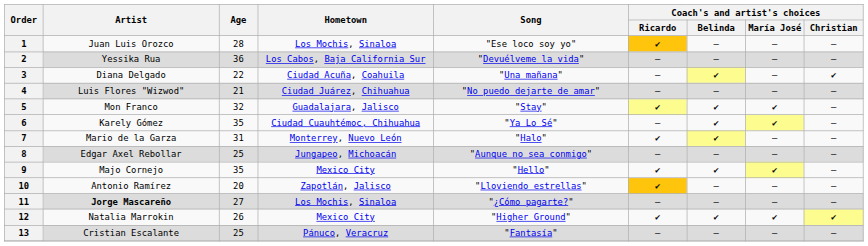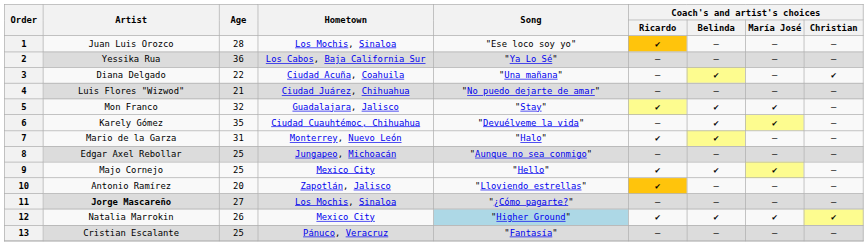 <table class="wikitable" style="text-align:center; line-height:17px; width:100%">
 <tr>
 <th scope="col" rowspan="2" style="width:04%">Order</th>
 <th scope="col" rowspan="2" style="width:18%">Artist</th>
 <th scope="col" rowspan="2" style="width:04%">Age</th>
 <th scope="col" rowspan="2" style="width:18%">Hometown</th>
 <th scope="col" rowspan="2" style="width:20%">Song</th>
 <th scope="col" colspan="4" style="width:24%">Coach's and artist's choices</th>
 </tr>
 <tr>
 <th style="width:06%">Ricardo</th>
 <th style="width:06%">Belinda</th>
 <th style="width:06%">María José</th>
 <th style="width:06%">Christian</th>
 </tr>
 <tr>
 <th>1</th>
 <td>Juan Luis Orozco</td>
 <td>28</td>
 <td><a href='#'>Los Mochis</a>, <a href='#'>Sinaloa</a></td>
 <td>"Ese loco soy yo"</td>
 <td style="background:#ffc40c">✔</td>
 <td>–</td>
 <td>–</td>
 <td>–</td>
 </tr>
 <tr style="background:#DCDCDC">
 <th>2</th>
 <td>Yessika Rua</td>
 <td>36</td>
 <td><a href='#'>Los Cabos</a>, <a href='#'>Baja California Sur</a></td>
-<td>"<a href='#'>Devuélveme la vida</a>"</td>
+<td>"<a href='#'>Ya Lo Sé</a>"</td>
 <td>–</td>
 <td>–</td>
 <td>–</td>
 <td>–</td>
 </tr>
 <tr>
 <th>3</th>
 <td>Diana Delgado</td>
 <td>22</td>
 <td><a href='#'>Ciudad Acuña</a>, <a href='#'>Coahuila</a></td>
 <td>"<a href='#'>Una mañana</a>"</td>
 <td>–</td>
 <td style="background:#fdfc8f">✔</td>
 <td>–</td>
 <td>✔</td>
 </tr>
 <tr style="background:#DCDCDC">
 <th>4</th>
 <td>Luis Flores "Wizwod"</td>
 <td>21</td>
 <td><a href='#'>Ciudad Juárez</a>, <a href='#'>Chihuahua</a></td>
 <td>"<a href='#'>No puedo dejarte de amar</a>"</td>
 <td>–</td>
 <td>–</td>
 <td>–</td>
 <td>–</td>
 </tr>
 <tr>
 <th>5</th>
 <td>Mon Franco</td>
 <td>32</td>
 <td><a href='#'>Guadalajara</a>, <a href='#'>Jalisco</a></td>
 <td>"<a href='#'>Stay</a>"</td>
 <td style="background:#fdfc8f">✔</td>
 <td>✔</td>
 <td>✔</td>
 <td>–</td>
 </tr>
 <tr>
 <th>6</th>
 <td>Karely Gómez</td>
 <td>35</td>
 <td><a href='#'>Ciudad Cuauhtémoc, Chihuahua</a></td>
-<td>"<a href='#'>Ya Lo Sé</a>"</td>
+<td>"<a href='#'>Devuélveme la vida</a>"</td>
 <td>–</td>
 <td>✔</td>
 <td style="background:#fdfc8f">✔</td>
 <td>–</td>
 </tr>
 <tr>
 <th>7</th>
 <td>Mario de la Garza</td>
 <td>31</td>
 <td><a href='#'>Monterrey</a>, <a href='#'>Nuevo León</a></td>
 <td>"<a href='#'>Halo</a>"</td>
 <td>✔</td>
 <td style="background:#fdfc8f">✔</td>
 <td>–</td>
 <td>–</td>
 </tr>
 <tr style="background:#DCDCDC">
 <th>8</th>
 <td>Edgar Axel Rebollar</td>
 <td>25</td>
 <td><a href='#'>Jungapeo</a>, <a href='#'>Michoacán</a></td>
 <td>"<a href='#'>Aunque no sea conmigo</a>"</td>
 <td>–</td>
 <td>–</td>
 <td>–</td>
 <td>–</td>
 </tr>
 <tr>
 <th>9</th>
 <td>Majo Cornejo</td>
-<td>35</td>
+<td>25</td>
 <td><a href='#'>Mexico City</a></td>
 <td>"<a href='#'>Hello</a>"</td>
 <td>✔</td>
 <td>✔</td>
 <td style="background:#fdfc8f">✔</td>
 <td>–</td>
 </tr>
 <tr>
 <th>10</th>
 <td>Antonio Ramírez</td>
 <td>20</td>
 <td><a href='#'>Zapotlán</a>, <a href='#'>Jalisco</a></td>
 <td>"<a href='#'>Lloviendo estrellas</a>"</td>
 <td style="background:#ffc40c">✔</td>
 <td>–</td>
 <td>–</td>
 <td>–</td>
 </tr>
 <tr style="background:#DCDCDC">
 <th>11</th>
 <td><strong>Jorge Mascareño</strong></td>
 <td>27</td>
 <td><a href='#'>Los Mochis</a>, <a href='#'>Sinaloa</a></td>
 <td>"<a href='#'>¿Cómo pagarte?</a>"</td>
 <td>–</td>
 <td>–</td>
 <td>–</td>
 <td>–</td>
 </tr>
 <tr>
 <th>12</th>
 <td>Natalia Marrokin</td>
 <td>26</td>
 <td><a href='#'>Mexico City</a></td>
-<td>"<a href='#'>Higher Ground</a>"</td>
+<td style="background: lightblue;">"<a href='#'>Higher Ground</a>"</td>
 <td>✔</td>
 <td>✔</td>
 <td>✔</td>
 <td style="background:#fdfc8f">✔</td>
 </tr>
 <tr style="background:#DCDCDC">
 <th>13</th>
 <td>Cristian Escalante</td>
 <td>25</td>
 <td><a href='#'>Pánuco</a>, <a href='#'>Veracruz</a></td>
 <td>"<a href='#'>Fantasía</a>"</td>
 <td>–</td>
 <td>–</td>
 <td>–</td>
 <td>–</td>
 </tr>
 <tr>
 </tr>
 </table>
